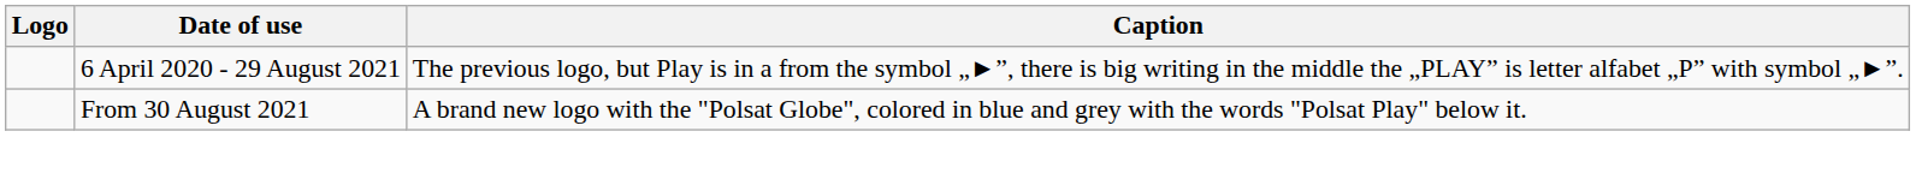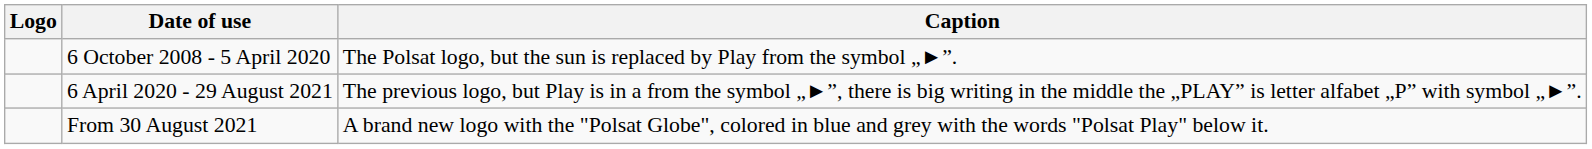 <table class="wikitable">
 <tr>
 <th>Logo</th>
 <th>Date of use</th>
 <th>Caption</th>
+</tr>
+<tr>
+<td></td>
+<td>6 October 2008 - 5 April 2020</td>
+<td>The Polsat logo, but the sun is replaced by Play from the symbol „►”.</td>
 </tr>
 <tr>
 <td></td>
 <td>6 April 2020 - 29 August 2021</td>
 <td>The previous logo, but Play is in a from the symbol „►”, there is big writing in the middle the „PLAY” is letter alfabet „P” with symbol „►”.</td>
 </tr>
 <tr>
 <td></td>
 <td>From 30 August 2021</td>
 <td>A brand new logo with the "Polsat Globe", colored in blue and grey with the words "Polsat Play" below it.</td>
 </tr>
 </table>
